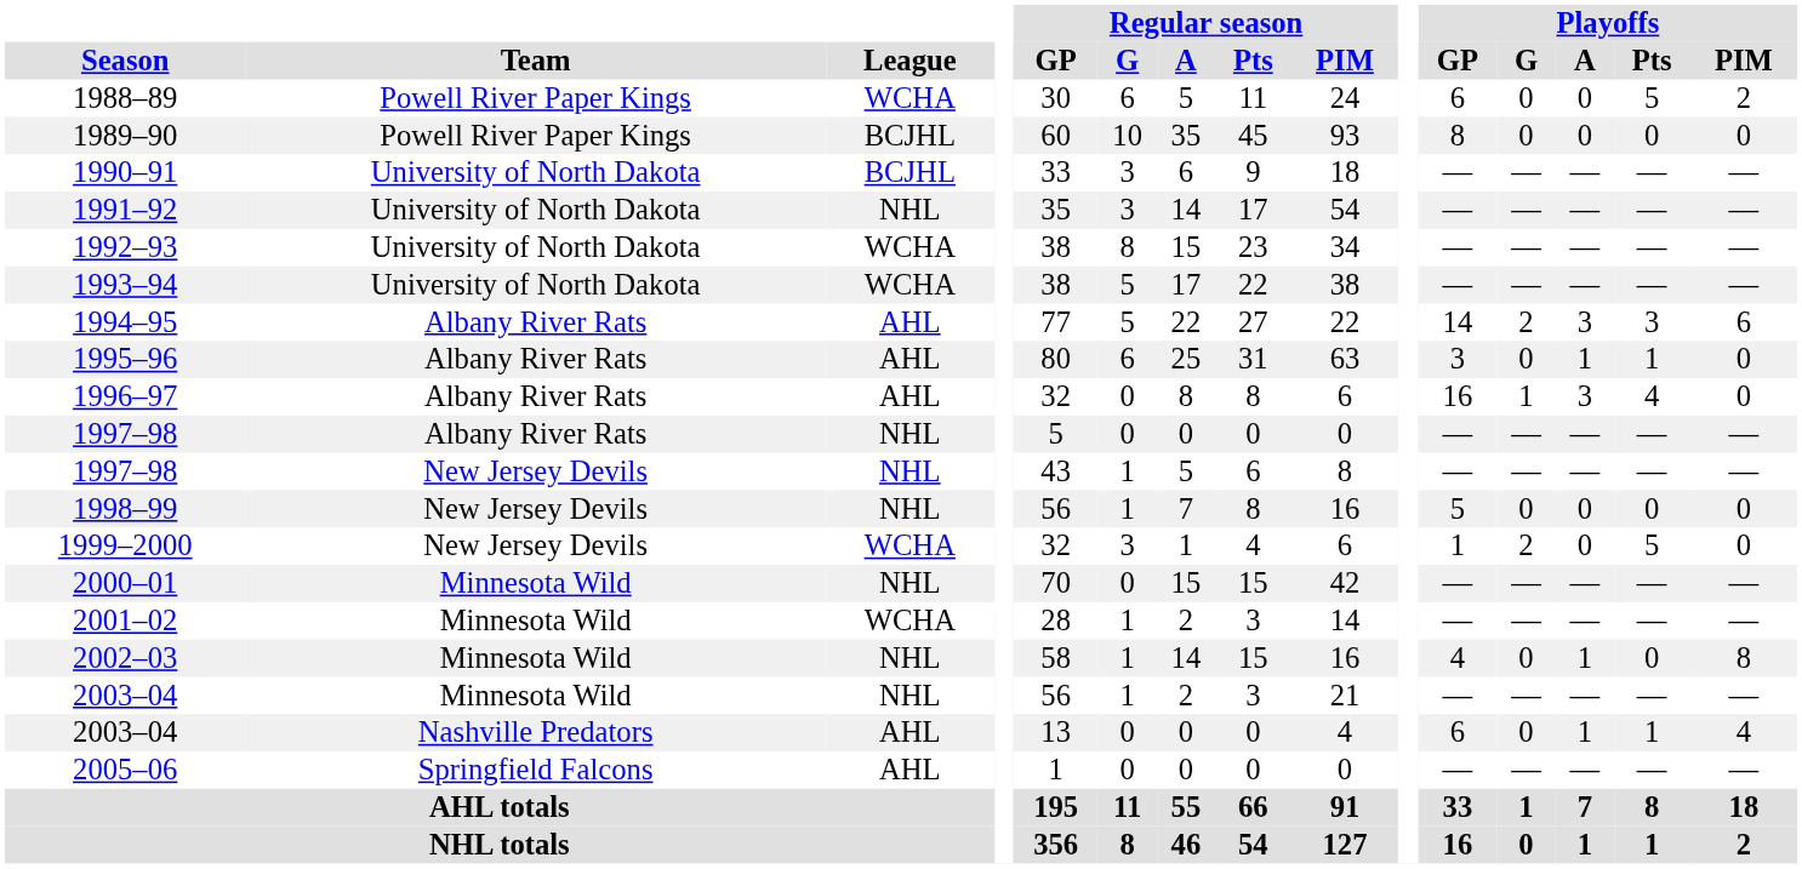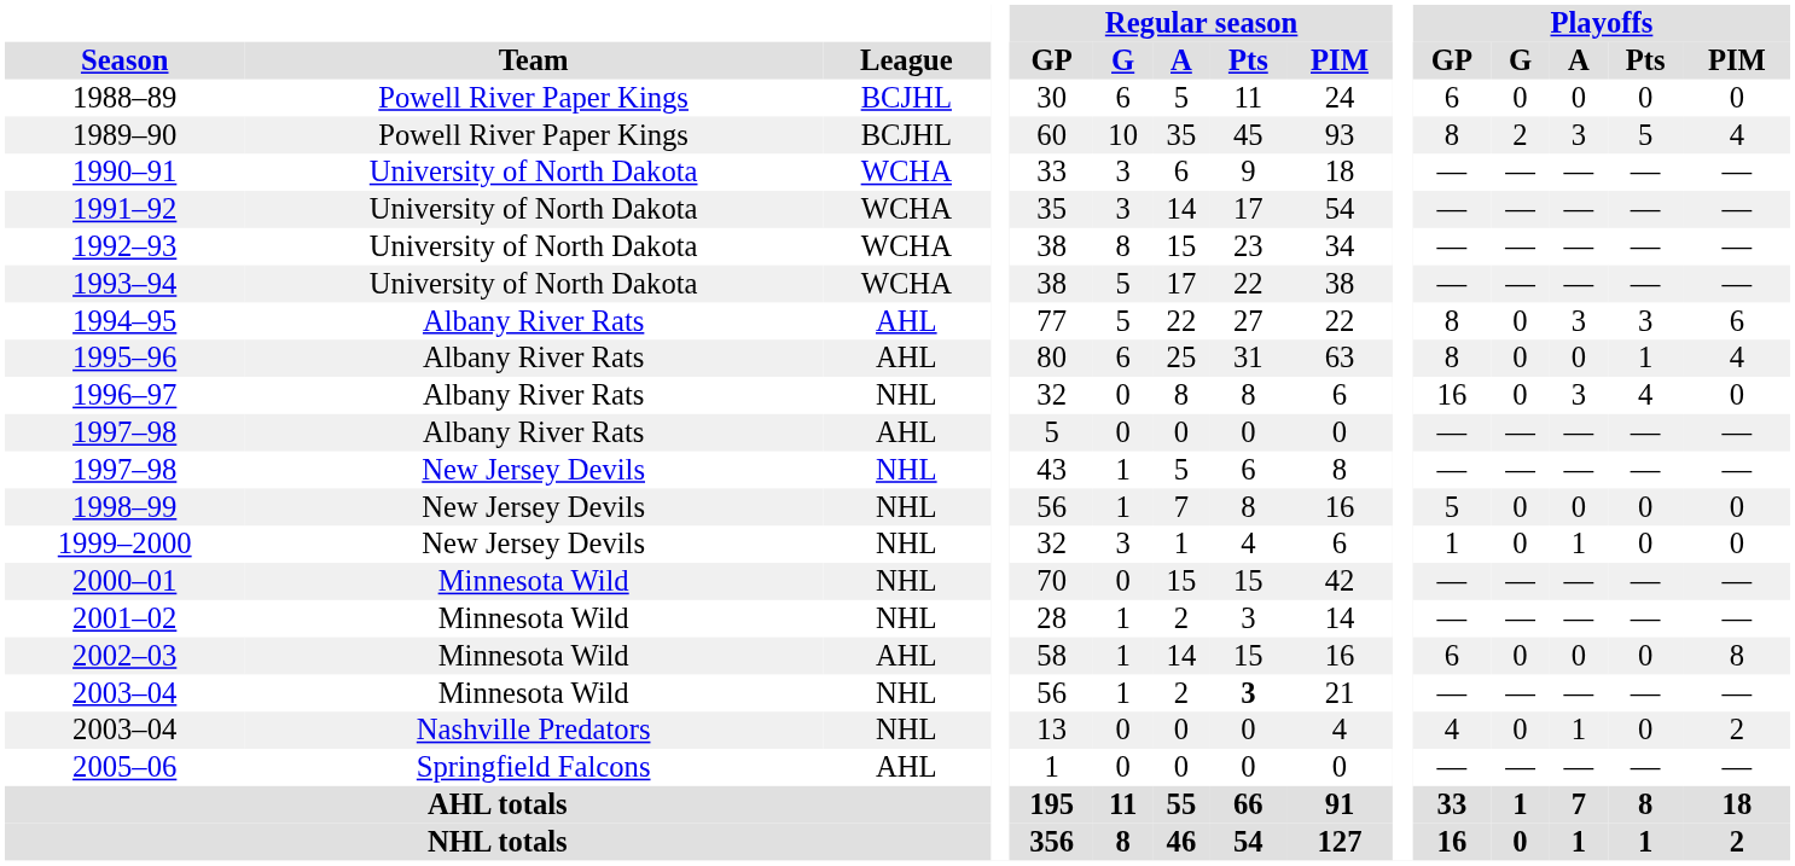 <table border="0" cellpadding="1" cellspacing="0" style="text-align:center; width:60em">
 <tr bgcolor="#e0e0e0">
 <th colspan="3" bgcolor="#ffffff"> </th>
 <th rowspan="99" bgcolor="#ffffff"> </th>
 <th colspan="5"><a href='#'>Regular season</a></th>
 <th rowspan="99" bgcolor="#ffffff"> </th>
 <th colspan="5"><a href='#'>Playoffs</a></th>
 </tr>
 <tr bgcolor="#e0e0e0">
 <th><a href='#'>Season</a></th>
 <th>Team</th>
 <th>League</th>
 <th>GP</th>
 <th><a href='#'>G</a></th>
 <th><a href='#'>A</a></th>
 <th><a href='#'>Pts</a></th>
 <th><a href='#'>PIM</a></th>
 <th>GP</th>
 <th>G</th>
 <th>A</th>
 <th>Pts</th>
 <th>PIM</th>
 </tr>
 <tr>
 <td>1988–89</td>
 <td><a href='#'>Powell River Paper Kings</a></td>
-<td><a href='#'>WCHA</a></td>
+<td><a href='#'>BCJHL</a></td>
 <td>30</td>
 <td>6</td>
 <td>5</td>
 <td>11</td>
 <td>24</td>
 <td>6</td>
 <td>0</td>
 <td>0</td>
-<td>5</td>
-<td>2</td>
+<td>0</td>
+<td>0</td>
 </tr>
 <tr bgcolor="#f0f0f0">
 <td>1989–90</td>
 <td>Powell River Paper Kings</td>
 <td>BCJHL</td>
 <td>60</td>
 <td>10</td>
 <td>35</td>
 <td>45</td>
 <td>93</td>
 <td>8</td>
-<td>0</td>
-<td>0</td>
-<td>0</td>
-<td>0</td>
+<td>2</td>
+<td>3</td>
+<td>5</td>
+<td>4</td>
 </tr>
 <tr>
 <td><a href='#'>1990–91</a></td>
 <td><a href='#'>University of North Dakota</a></td>
-<td><a href='#'>BCJHL</a></td>
+<td><a href='#'>WCHA</a></td>
 <td>33</td>
 <td>3</td>
 <td>6</td>
 <td>9</td>
 <td>18</td>
 <td>—</td>
 <td>—</td>
 <td>—</td>
 <td>—</td>
 <td>—</td>
 </tr>
 <tr bgcolor="#f0f0f0">
 <td><a href='#'>1991–92</a></td>
 <td>University of North Dakota</td>
-<td>NHL</td>
+<td>WCHA</td>
 <td>35</td>
 <td>3</td>
 <td>14</td>
 <td>17</td>
 <td>54</td>
 <td>—</td>
 <td>—</td>
 <td>—</td>
 <td>—</td>
 <td>—</td>
 </tr>
 <tr>
 <td><a href='#'>1992–93</a></td>
 <td>University of North Dakota</td>
 <td>WCHA</td>
 <td>38</td>
 <td>8</td>
 <td>15</td>
 <td>23</td>
 <td>34</td>
 <td>—</td>
 <td>—</td>
 <td>—</td>
 <td>—</td>
 <td>—</td>
 </tr>
 <tr bgcolor="#f0f0f0">
 <td><a href='#'>1993–94</a></td>
 <td>University of North Dakota</td>
 <td>WCHA</td>
 <td>38</td>
 <td>5</td>
 <td>17</td>
 <td>22</td>
 <td>38</td>
 <td>—</td>
 <td>—</td>
 <td>—</td>
 <td>—</td>
 <td>—</td>
 </tr>
 <tr>
 <td><a href='#'>1994–95</a></td>
 <td><a href='#'>Albany River Rats</a></td>
 <td><a href='#'>AHL</a></td>
 <td>77</td>
 <td>5</td>
 <td>22</td>
 <td>27</td>
 <td>22</td>
-<td>14</td>
-<td>2</td>
+<td>8</td>
+<td>0</td>
 <td>3</td>
 <td>3</td>
 <td>6</td>
 </tr>
 <tr bgcolor="#f0f0f0">
 <td><a href='#'>1995–96</a></td>
 <td>Albany River Rats</td>
 <td>AHL</td>
 <td>80</td>
 <td>6</td>
 <td>25</td>
 <td>31</td>
 <td>63</td>
-<td>3</td>
+<td>8</td>
+<td>0</td>
 <td>0</td>
 <td>1</td>
-<td>1</td>
-<td>0</td>
+<td>4</td>
 </tr>
 <tr>
 <td><a href='#'>1996–97</a></td>
 <td>Albany River Rats</td>
-<td>AHL</td>
+<td>NHL</td>
 <td>32</td>
 <td>0</td>
 <td>8</td>
 <td>8</td>
 <td>6</td>
 <td>16</td>
-<td>1</td>
+<td>0</td>
 <td>3</td>
 <td>4</td>
 <td>0</td>
 </tr>
 <tr bgcolor="#f0f0f0">
 <td><a href='#'>1997–98</a></td>
 <td>Albany River Rats</td>
-<td>NHL</td>
+<td>AHL</td>
 <td>5</td>
 <td>0</td>
 <td>0</td>
 <td>0</td>
 <td>0</td>
 <td>—</td>
 <td>—</td>
 <td>—</td>
 <td>—</td>
 <td>—</td>
 </tr>
 <tr>
 <td><a href='#'>1997–98</a></td>
 <td><a href='#'>New Jersey Devils</a></td>
 <td><a href='#'>NHL</a></td>
 <td>43</td>
 <td>1</td>
 <td>5</td>
 <td>6</td>
 <td>8</td>
 <td>—</td>
 <td>—</td>
 <td>—</td>
 <td>—</td>
 <td>—</td>
 </tr>
 <tr bgcolor="#f0f0f0">
 <td><a href='#'>1998–99</a></td>
 <td>New Jersey Devils</td>
 <td>NHL</td>
 <td>56</td>
 <td>1</td>
 <td>7</td>
 <td>8</td>
 <td>16</td>
 <td>5</td>
 <td>0</td>
 <td>0</td>
 <td>0</td>
 <td>0</td>
 </tr>
 <tr>
 <td><a href='#'>1999–2000</a></td>
 <td>New Jersey Devils</td>
-<td><a href='#'>WCHA</a></td>
+<td>NHL</td>
 <td>32</td>
 <td>3</td>
 <td>1</td>
 <td>4</td>
 <td>6</td>
 <td>1</td>
-<td>2</td>
 <td>0</td>
-<td>5</td>
+<td>1</td>
+<td>0</td>
 <td>0</td>
 </tr>
 <tr bgcolor="#f0f0f0">
 <td><a href='#'>2000–01</a></td>
 <td><a href='#'>Minnesota Wild</a></td>
 <td>NHL</td>
 <td>70</td>
 <td>0</td>
 <td>15</td>
 <td>15</td>
 <td>42</td>
 <td>—</td>
 <td>—</td>
 <td>—</td>
 <td>—</td>
 <td>—</td>
 </tr>
 <tr>
 <td><a href='#'>2001–02</a></td>
 <td>Minnesota Wild</td>
-<td>WCHA</td>
+<td>NHL</td>
 <td>28</td>
 <td>1</td>
 <td>2</td>
 <td>3</td>
 <td>14</td>
 <td>—</td>
 <td>—</td>
 <td>—</td>
 <td>—</td>
 <td>—</td>
 </tr>
 <tr bgcolor="#f0f0f0">
 <td><a href='#'>2002–03</a></td>
 <td>Minnesota Wild</td>
-<td>NHL</td>
+<td>AHL</td>
 <td>58</td>
 <td>1</td>
 <td>14</td>
 <td>15</td>
 <td>16</td>
-<td>4</td>
+<td>6</td>
 <td>0</td>
-<td>1</td>
+<td>0</td>
 <td>0</td>
 <td>8</td>
 </tr>
 <tr>
 <td><a href='#'>2003–04</a></td>
 <td>Minnesota Wild</td>
 <td>NHL</td>
 <td>56</td>
 <td>1</td>
 <td>2</td>
-<td>3</td>
+<td><strong>3</strong></td>
 <td>21</td>
 <td>—</td>
 <td>—</td>
 <td>—</td>
 <td>—</td>
 <td>—</td>
 </tr>
 <tr bgcolor="#f0f0f0">
 <td>2003–04</td>
 <td><a href='#'>Nashville Predators</a></td>
-<td>AHL</td>
+<td>NHL</td>
 <td>13</td>
 <td>0</td>
 <td>0</td>
 <td>0</td>
 <td>4</td>
-<td>6</td>
+<td>4</td>
 <td>0</td>
 <td>1</td>
-<td>1</td>
-<td>4</td>
+<td>0</td>
+<td>2</td>
 </tr>
 <tr>
 <td><a href='#'>2005–06</a></td>
 <td><a href='#'>Springfield Falcons</a></td>
 <td>AHL</td>
 <td>1</td>
 <td>0</td>
 <td>0</td>
 <td>0</td>
 <td>0</td>
 <td>—</td>
 <td>—</td>
 <td>—</td>
 <td>—</td>
 <td>—</td>
 </tr>
 <tr bgcolor="#e0e0e0">
 <th colspan="3">AHL totals</th>
 <th>195</th>
 <th>11</th>
 <th>55</th>
 <th>66</th>
 <th>91</th>
 <th>33</th>
 <th>1</th>
 <th>7</th>
 <th>8</th>
 <th>18</th>
 </tr>
 <tr bgcolor="#e0e0e0">
 <th colspan="3">NHL totals</th>
 <th>356</th>
 <th>8</th>
 <th>46</th>
 <th>54</th>
 <th>127</th>
 <th>16</th>
 <th>0</th>
 <th>1</th>
 <th>1</th>
 <th>2</th>
 </tr>
 </table>
